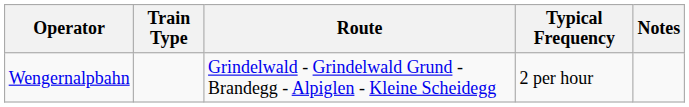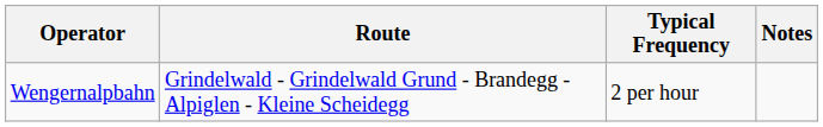 <table class="wikitable vatop">
 <tr>
 <th>Operator</th>
-<th>Train Type</th>
 <th>Route</th>
 <th>Typical Frequency</th>
 <th>Notes</th>
 </tr>
 <tr>
 <td><a href='#'>Wengernalpbahn</a></td>
-<td></td>
 <td><a href='#'>Grindelwald</a> - <a href='#'>Grindelwald Grund</a> - Brandegg - <a href='#'>Alpiglen</a> - <a href='#'>Kleine Scheidegg</a></td>
 <td>2 per hour</td>
 <td></td>
 </tr>
 </table>
